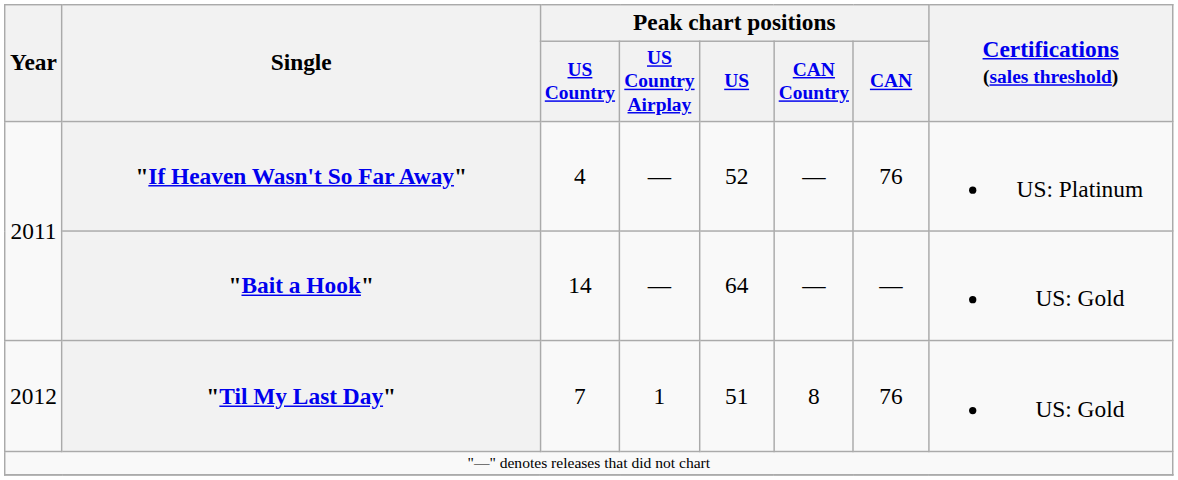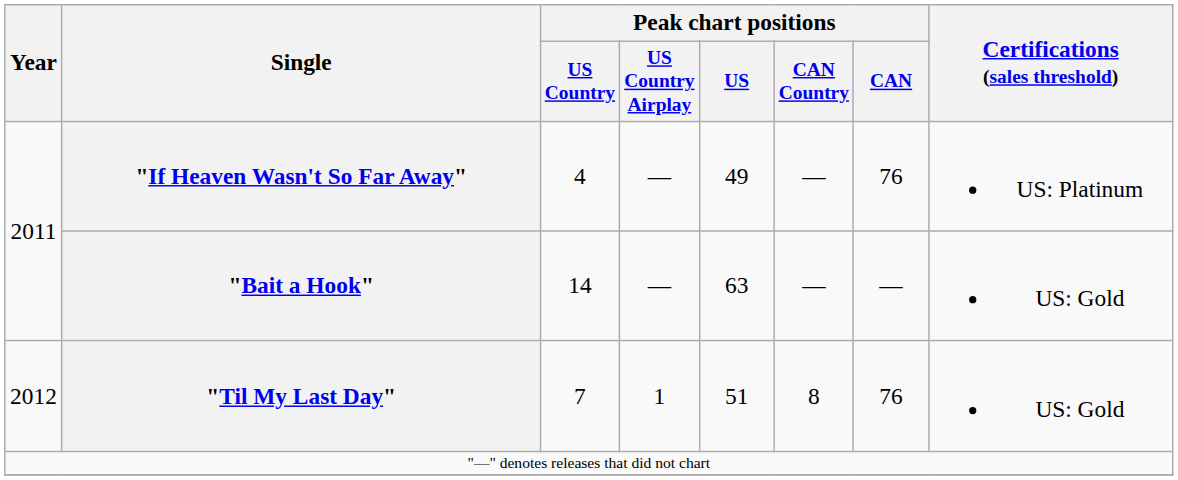 <table class="wikitable plainrowheaders" style="text-align:center;">
 <tr>
 <th rowspan="2">Year</th>
 <th rowspan="2" style="width:20em;">Single</th>
 <th colspan="5">Peak chart positions</th>
 <th scope="col" rowspan="2" style="width:10em;"><a href='#'>Certifications</a><br><small>(<a href='#'>sales threshold</a>)</small></th>
 </tr>
 <tr style="font-size:smaller;">
 <th width="45"><a href='#'>US Country</a></th>
 <th width="45"><a href='#'>US Country Airplay</a></th>
 <th width="45"><a href='#'>US</a></th>
 <th width="45"><a href='#'>CAN Country</a><br></th>
 <th width="45"><a href='#'>CAN</a></th>
 </tr>
 <tr>
 <td rowspan="2">2011</td>
 <th scope="row">"<a href='#'>If Heaven Wasn't So Far Away</a>"</th>
 <td>4</td>
 <td>—</td>
-<td>52</td>
+<td>49</td>
 <td>—</td>
 <td>76</td>
 <td><br><ul><li>US: Platinum</li></ul></td>
 </tr>
 <tr>
 <th scope="row">"<a href='#'>Bait a Hook</a>"</th>
 <td>14</td>
 <td>—</td>
-<td>64</td>
+<td>63</td>
 <td>—</td>
 <td>—</td>
 <td><br><ul><li>US: Gold</li></ul></td>
 </tr>
 <tr>
 <td>2012</td>
 <th scope="row">"<a href='#'>Til My Last Day</a>"</th>
 <td>7</td>
 <td>1</td>
 <td>51</td>
 <td>8</td>
 <td>76</td>
 <td><br><ul><li>US: Gold</li></ul></td>
 </tr>
 <tr>
 <td colspan="8" style="font-size:8pt">"—" denotes releases that did not chart</td>
 </tr>
 <tr>
 </tr>
 </table>
